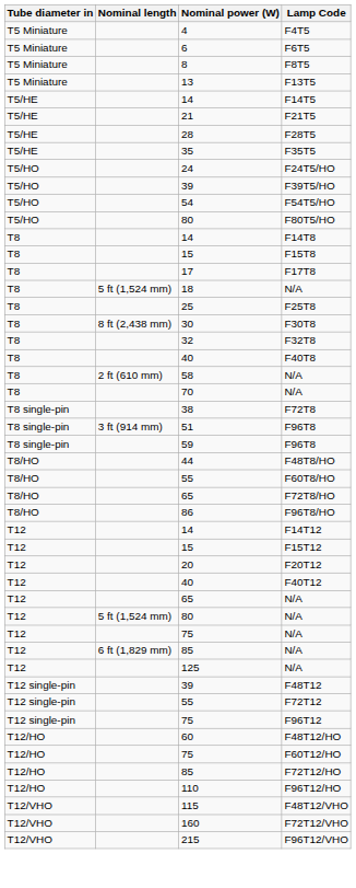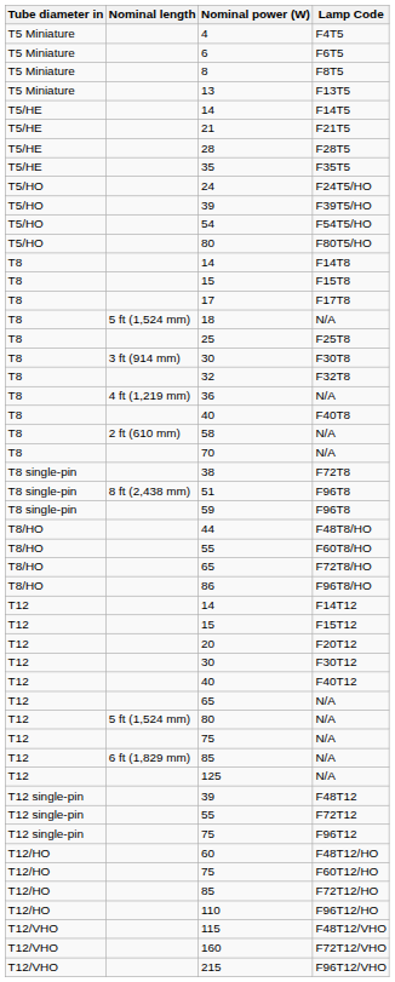 <table class="wikitable">
 <tr>
 <th>Tube diameter in </th>
 <th>Nominal length</th>
 <th>Nominal power (W)</th>
 <th>Lamp Code</th>
 </tr>
 <tr>
 <td>T5 Miniature</td>
 <td></td>
 <td>4</td>
 <td>F4T5</td>
 </tr>
 <tr>
 <td>T5 Miniature</td>
 <td></td>
 <td>6</td>
 <td>F6T5</td>
 </tr>
 <tr>
 <td>T5 Miniature</td>
 <td></td>
 <td>8</td>
 <td>F8T5</td>
 </tr>
 <tr>
 <td>T5 Miniature</td>
 <td></td>
 <td>13</td>
 <td>F13T5</td>
 </tr>
 <tr>
 <td>T5/HE</td>
 <td></td>
 <td>14</td>
 <td>F14T5</td>
 </tr>
 <tr>
 <td>T5/HE</td>
 <td></td>
 <td>21</td>
 <td>F21T5</td>
 </tr>
 <tr>
 <td>T5/HE</td>
 <td></td>
 <td>28</td>
 <td>F28T5</td>
 </tr>
 <tr>
 <td>T5/HE</td>
 <td></td>
 <td>35</td>
 <td>F35T5</td>
 </tr>
 <tr>
 <td>T5/HO</td>
 <td></td>
 <td>24</td>
 <td>F24T5/HO</td>
 </tr>
 <tr>
 <td>T5/HO</td>
 <td></td>
 <td>39</td>
 <td>F39T5/HO</td>
 </tr>
 <tr>
 <td>T5/HO</td>
 <td></td>
 <td>54</td>
 <td>F54T5/HO</td>
 </tr>
 <tr>
 <td>T5/HO</td>
 <td></td>
 <td>80</td>
 <td>F80T5/HO</td>
 </tr>
 <tr>
 <td>T8</td>
 <td></td>
 <td>14</td>
 <td>F14T8</td>
 </tr>
 <tr>
 <td>T8</td>
 <td></td>
 <td>15</td>
 <td>F15T8</td>
 </tr>
 <tr>
 <td>T8</td>
 <td></td>
 <td>17</td>
 <td>F17T8</td>
 </tr>
 <tr>
 <td>T8</td>
 <td>5 ft (1,524 mm)</td>
 <td>18</td>
 <td>N/A</td>
 </tr>
 <tr>
 <td>T8</td>
 <td></td>
 <td>25</td>
 <td>F25T8</td>
 </tr>
 <tr>
 <td>T8</td>
-<td>8 ft (2,438 mm)</td>
+<td>3 ft (914 mm)</td>
 <td>30</td>
 <td>F30T8</td>
 </tr>
 <tr |abbr="on">
 <td>T8</td>
 <td></td>
 <td>32</td>
 <td>F32T8</td>
+</tr>
+<tr>
+<td>T8</td>
+<td>4 ft (1,219 mm)</td>
+<td>36</td>
+<td>N/A</td>
 </tr>
 <tr>
 <td>T8</td>
 <td></td>
 <td>40</td>
 <td>F40T8</td>
 </tr>
 <tr>
 <td>T8</td>
 <td>2 ft (610 mm)</td>
 <td>58</td>
 <td>N/A</td>
 </tr>
 <tr>
 <td>T8</td>
 <td></td>
 <td>70</td>
 <td>N/A</td>
 </tr>
 <tr>
 <td>T8 single-pin</td>
 <td></td>
 <td>38</td>
 <td>F72T8</td>
 </tr>
 <tr>
 <td>T8 single-pin</td>
-<td>3 ft (914 mm)</td>
+<td>8 ft (2,438 mm)</td>
 <td>51</td>
 <td>F96T8</td>
 </tr>
 <tr>
 <td>T8 single-pin</td>
 <td></td>
 <td>59</td>
 <td>F96T8</td>
 </tr>
 <tr>
 <td>T8/HO</td>
 <td></td>
 <td>44</td>
 <td>F48T8/HO</td>
 </tr>
 <tr>
 <td>T8/HO</td>
 <td></td>
 <td>55</td>
 <td>F60T8/HO</td>
 </tr>
 <tr>
 <td>T8/HO</td>
 <td></td>
 <td>65</td>
 <td>F72T8/HO</td>
 </tr>
 <tr>
 <td>T8/HO</td>
 <td></td>
 <td>86</td>
 <td>F96T8/HO</td>
 </tr>
 <tr>
 <td>T12</td>
 <td></td>
 <td>14</td>
 <td>F14T12</td>
 </tr>
 <tr>
 <td>T12</td>
 <td></td>
 <td>15</td>
 <td>F15T12</td>
 </tr>
 <tr>
 <td>T12</td>
 <td></td>
 <td>20</td>
 <td>F20T12</td>
+</tr>
+<tr>
+<td>T12</td>
+<td></td>
+<td>30</td>
+<td>F30T12</td>
 </tr>
 <tr>
 <td>T12</td>
 <td></td>
 <td>40</td>
 <td>F40T12</td>
 </tr>
 <tr>
 <td>T12</td>
 <td></td>
 <td>65</td>
 <td>N/A</td>
 </tr>
 <tr>
 <td>T12</td>
 <td>5 ft (1,524 mm)</td>
 <td>80</td>
 <td>N/A</td>
 </tr>
 <tr>
 <td>T12</td>
 <td></td>
 <td>75</td>
 <td>N/A</td>
 </tr>
 <tr>
 <td>T12</td>
 <td>6 ft (1,829 mm)</td>
 <td>85</td>
 <td>N/A</td>
 </tr>
 <tr>
 <td>T12</td>
 <td></td>
 <td>125</td>
 <td>N/A</td>
 </tr>
 <tr>
 <td>T12 single-pin</td>
 <td></td>
 <td>39</td>
 <td>F48T12</td>
 </tr>
 <tr>
 <td>T12 single-pin</td>
 <td></td>
 <td>55</td>
 <td>F72T12</td>
 </tr>
 <tr>
 <td>T12 single-pin</td>
 <td></td>
 <td>75</td>
 <td>F96T12</td>
 </tr>
 <tr>
 <td>T12/HO</td>
 <td></td>
 <td>60</td>
 <td>F48T12/HO</td>
 </tr>
 <tr>
 <td>T12/HO</td>
 <td></td>
 <td>75</td>
 <td>F60T12/HO</td>
 </tr>
 <tr>
 <td>T12/HO</td>
 <td></td>
 <td>85</td>
 <td>F72T12/HO</td>
 </tr>
 <tr>
 <td>T12/HO</td>
 <td></td>
 <td>110</td>
 <td>F96T12/HO</td>
 </tr>
 <tr>
 <td>T12/VHO</td>
 <td></td>
 <td>115</td>
 <td>F48T12/VHO</td>
 </tr>
 <tr>
 <td>T12/VHO</td>
 <td></td>
 <td>160</td>
 <td>F72T12/VHO</td>
 </tr>
 <tr>
 <td>T12/VHO</td>
 <td></td>
 <td>215</td>
 <td>F96T12/VHO</td>
 </tr>
 </table>
